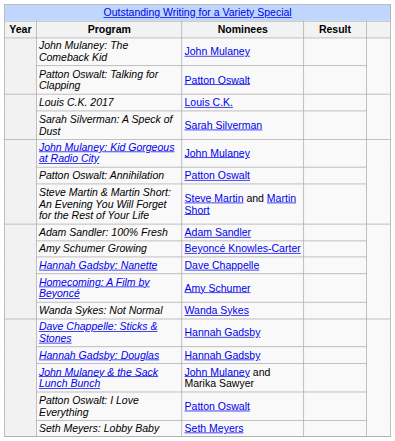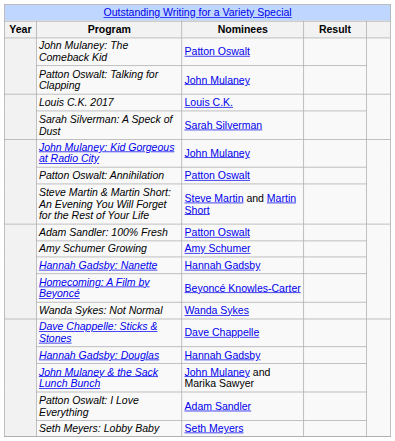 <table class="wikitable plainrowheaders" style="font-size: 90%" width=85%>
 <tr ---- bgcolor="#bfd7ff">
 <td colspan=6 align=center><a href='#'>Outstanding Writing for a Variety Special</a></td>
 </tr>
 <tr ---- bgcolor="#ebf5ff">
 <th width="5%">Year</th>
 <th width="30%">Program</th>
 <th width="25%">Nominees</th>
 <th width="13%">Result</th>
 <th width="5%"></th>
 </tr>
 <tr>
 <th scope=row rowspan="2"></th>
 <td><em>John Mulaney: The Comeback Kid</em></td>
-<td><a href='#'>John Mulaney</a></td>
+<td><a href='#'>Patton Oswalt</a></td>
 <td></td>
 <td style="text-align:center;" rowspan="2"></td>
 </tr>
 <tr>
 <td><em>Patton Oswalt: Talking for Clapping</em></td>
-<td><a href='#'>Patton Oswalt</a></td>
+<td><a href='#'>John Mulaney</a></td>
 <td></td>
 </tr>
 <tr>
 <th scope=row rowspan="2"></th>
 <td><em>Louis C.K. 2017</em></td>
 <td><a href='#'>Louis C.K.</a></td>
 <td></td>
 <td style="text-align:center;" rowspan="2"></td>
 </tr>
 <tr>
 <td><em>Sarah Silverman: A Speck of Dust</em></td>
 <td><a href='#'>Sarah Silverman</a></td>
 <td></td>
 </tr>
 <tr>
 <th scope=row rowspan="3"></th>
 <td><em><a href='#'>John Mulaney: Kid Gorgeous at Radio City</a></em></td>
 <td><a href='#'>John Mulaney</a></td>
 <td></td>
 <td style="text-align:center;" rowspan="3"></td>
 </tr>
 <tr>
 <td><em>Patton Oswalt: Annihilation</em></td>
 <td><a href='#'>Patton Oswalt</a></td>
 <td></td>
 </tr>
 <tr>
 <td><em>Steve Martin & Martin Short: An Evening You Will Forget for the Rest of Your Life</em></td>
 <td><a href='#'>Steve Martin</a> and <a href='#'>Martin Short</a></td>
 <td></td>
 </tr>
 <tr>
 <th scope=row rowspan="5"></th>
 <td><em>Adam Sandler: 100% Fresh</em></td>
-<td><a href='#'>Adam Sandler</a></td>
+<td><a href='#'>Patton Oswalt</a></td>
 <td></td>
 <td style="text-align:center;" rowspan="5"></td>
 </tr>
 <tr>
 <td><em>Amy Schumer Growing</em></td>
-<td><a href='#'>Beyoncé Knowles-Carter</a></td>
+<td><a href='#'>Amy Schumer</a></td>
 <td></td>
 </tr>
 <tr>
 <td><em><a href='#'>Hannah Gadsby: Nanette</a></em></td>
-<td><a href='#'>Dave Chappelle</a></td>
+<td><a href='#'>Hannah Gadsby</a></td>
 <td></td>
 </tr>
 <tr>
 <td><em><a href='#'>Homecoming: A Film by Beyoncé</a></em></td>
-<td><a href='#'>Amy Schumer</a></td>
+<td><a href='#'>Beyoncé Knowles-Carter</a></td>
 <td></td>
 </tr>
 <tr>
 <td><em>Wanda Sykes: Not Normal</em></td>
 <td><a href='#'>Wanda Sykes</a></td>
 <td></td>
 </tr>
 <tr>
 <th scope=row rowspan="5"></th>
 <td><em><a href='#'>Dave Chappelle: Sticks & Stones</a></em></td>
-<td><a href='#'>Hannah Gadsby</a></td>
+<td><a href='#'>Dave Chappelle</a></td>
 <td></td>
 <td style="text-align:center;" rowspan="5"></td>
 </tr>
 <tr>
 <td><em><a href='#'>Hannah Gadsby: Douglas</a></em></td>
 <td><a href='#'>Hannah Gadsby</a></td>
 <td></td>
 </tr>
 <tr>
 <td><em><a href='#'>John Mulaney & the Sack Lunch Bunch</a></em></td>
 <td><a href='#'>John Mulaney</a> and Marika Sawyer</td>
 <td></td>
 </tr>
 <tr>
 <td><em>Patton Oswalt: I Love Everything</em></td>
-<td><a href='#'>Patton Oswalt</a></td>
+<td><a href='#'>Adam Sandler</a></td>
 <td></td>
 </tr>
 <tr>
 <td><em>Seth Meyers: Lobby Baby</em></td>
 <td><a href='#'>Seth Meyers</a></td>
 <td></td>
 </tr>
 <tr>
 </tr>
 </table>
